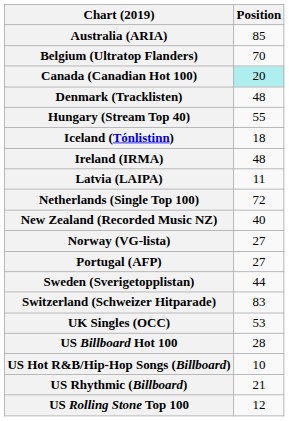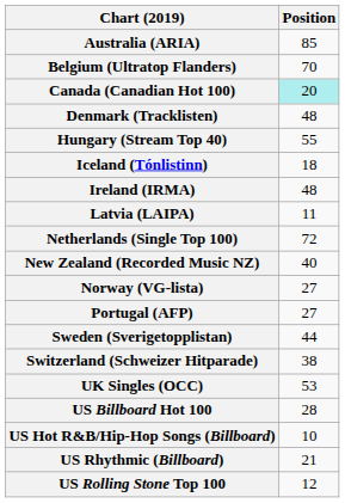 <table class="wikitable sortable plainrowheaders" style="text-align:center">
 <tr>
 <th scope="col">Chart (2019)</th>
 <th scope="col">Position</th>
 </tr>
 <tr>
 <th scope="row">Australia (ARIA)</th>
 <td>85</td>
 </tr>
 <tr>
 <th scope="row">Belgium (Ultratop Flanders)</th>
 <td>70</td>
 </tr>
 <tr>
 <th scope="row">Canada (Canadian Hot 100)</th>
 <td style="background: paleturquoise;">20</td>
 </tr>
 <tr>
 <th scope="row">Denmark (Tracklisten)</th>
 <td>48</td>
 </tr>
 <tr>
 <th scope="row">Hungary (Stream Top 40)</th>
 <td>55</td>
 </tr>
 <tr>
 <th scope="row">Iceland (<a href='#'>Tónlistinn</a>)</th>
 <td>18</td>
 </tr>
 <tr>
 <th scope="row">Ireland (IRMA)</th>
 <td>48</td>
 </tr>
 <tr>
 <th scope="row">Latvia (LAIPA)</th>
 <td>11</td>
 </tr>
 <tr>
 <th scope="row">Netherlands (Single Top 100)</th>
 <td>72</td>
 </tr>
 <tr>
 <th scope="row">New Zealand (Recorded Music NZ)</th>
 <td>40</td>
 </tr>
 <tr>
 <th scope="row">Norway (VG-lista)</th>
 <td>27</td>
 </tr>
 <tr>
 <th scope="row">Portugal (AFP)</th>
 <td>27</td>
 </tr>
 <tr>
 <th scope="row">Sweden (Sverigetopplistan)</th>
 <td>44</td>
 </tr>
 <tr>
 <th scope="row">Switzerland (Schweizer Hitparade)</th>
-<td>83</td>
+<td>38</td>
 </tr>
 <tr>
 <th scope="row">UK Singles (OCC)</th>
 <td>53</td>
 </tr>
 <tr>
 <th scope="row">US <em>Billboard</em> Hot 100</th>
 <td>28</td>
 </tr>
 <tr>
 <th scope="row">US Hot R&B/Hip-Hop Songs (<em>Billboard</em>)</th>
 <td>10</td>
 </tr>
 <tr>
 <th scope="row">US Rhythmic (<em>Billboard</em>)</th>
 <td>21</td>
 </tr>
 <tr>
 <th scope="row">US <em>Rolling Stone</em> Top 100</th>
 <td>12</td>
 </tr>
 </table>
